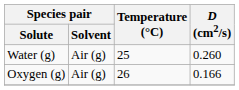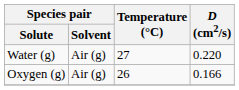 <table class="wikitable sortable">
 <tr>
 <th colspan=2>Species pair</th>
 <th rowspan=2>Temperature <br>(°C)</th>
 <th rowspan=2><em>D</em> <br>(cm<sup>2</sup>/s)</th>
 </tr>
 <tr>
 <th>Solute</th>
 <th>Solvent</th>
 </tr>
 <tr>
 <td>Water (g)</td>
 <td>Air (g)</td>
-<td>25</td>
-<td>0.260</td>
+<td>27</td>
+<td>0.220</td>
 </tr>
 <tr>
 <td>Oxygen (g)</td>
 <td>Air (g)</td>
 <td>26</td>
 <td>0.166</td>
 </tr>
 <tr>
 </tr>
 </table>
